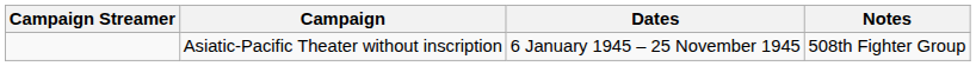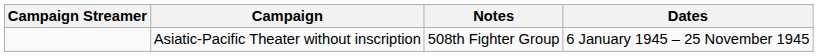 <table class="wikitable">
 <tr style="background:#efefef;">
 <th>Campaign Streamer</th>
 <th>Campaign</th>
+<th>Notes</th>
 <th>Dates</th>
-<th>Notes</th>
 </tr>
 <tr>
 <td></td>
 <td>Asiatic-Pacific Theater without inscription</td>
+<td>508th Fighter Group</td>
 <td>6 January 1945 – 25 November 1945</td>
-<td>508th Fighter Group</td>
 </tr>
 </table>
